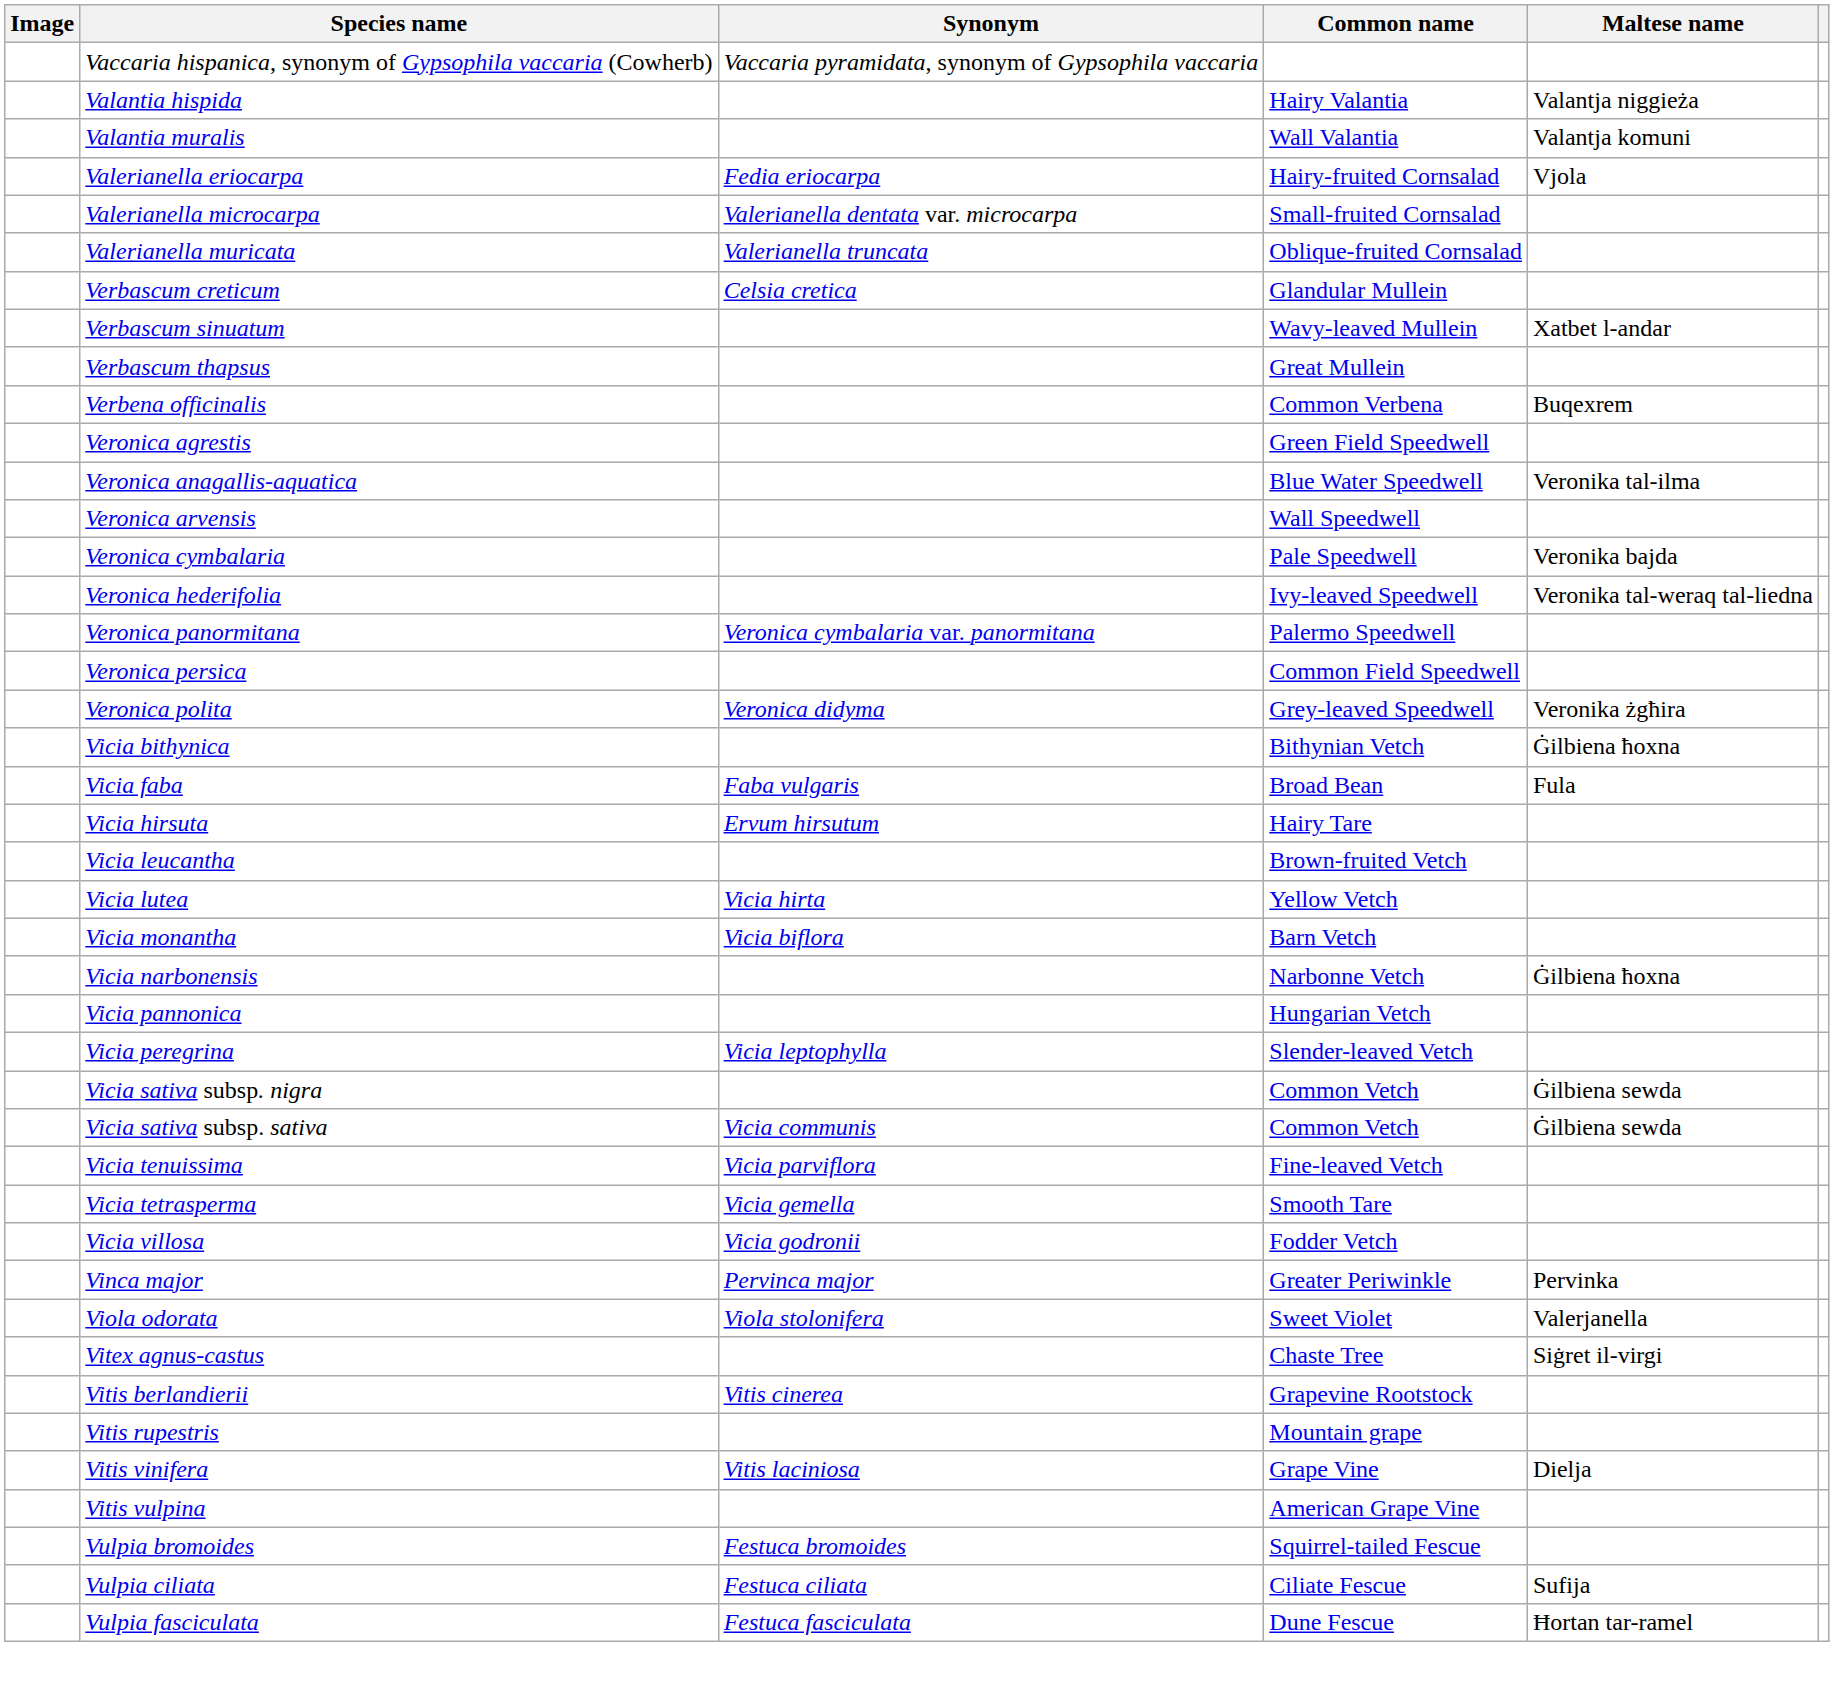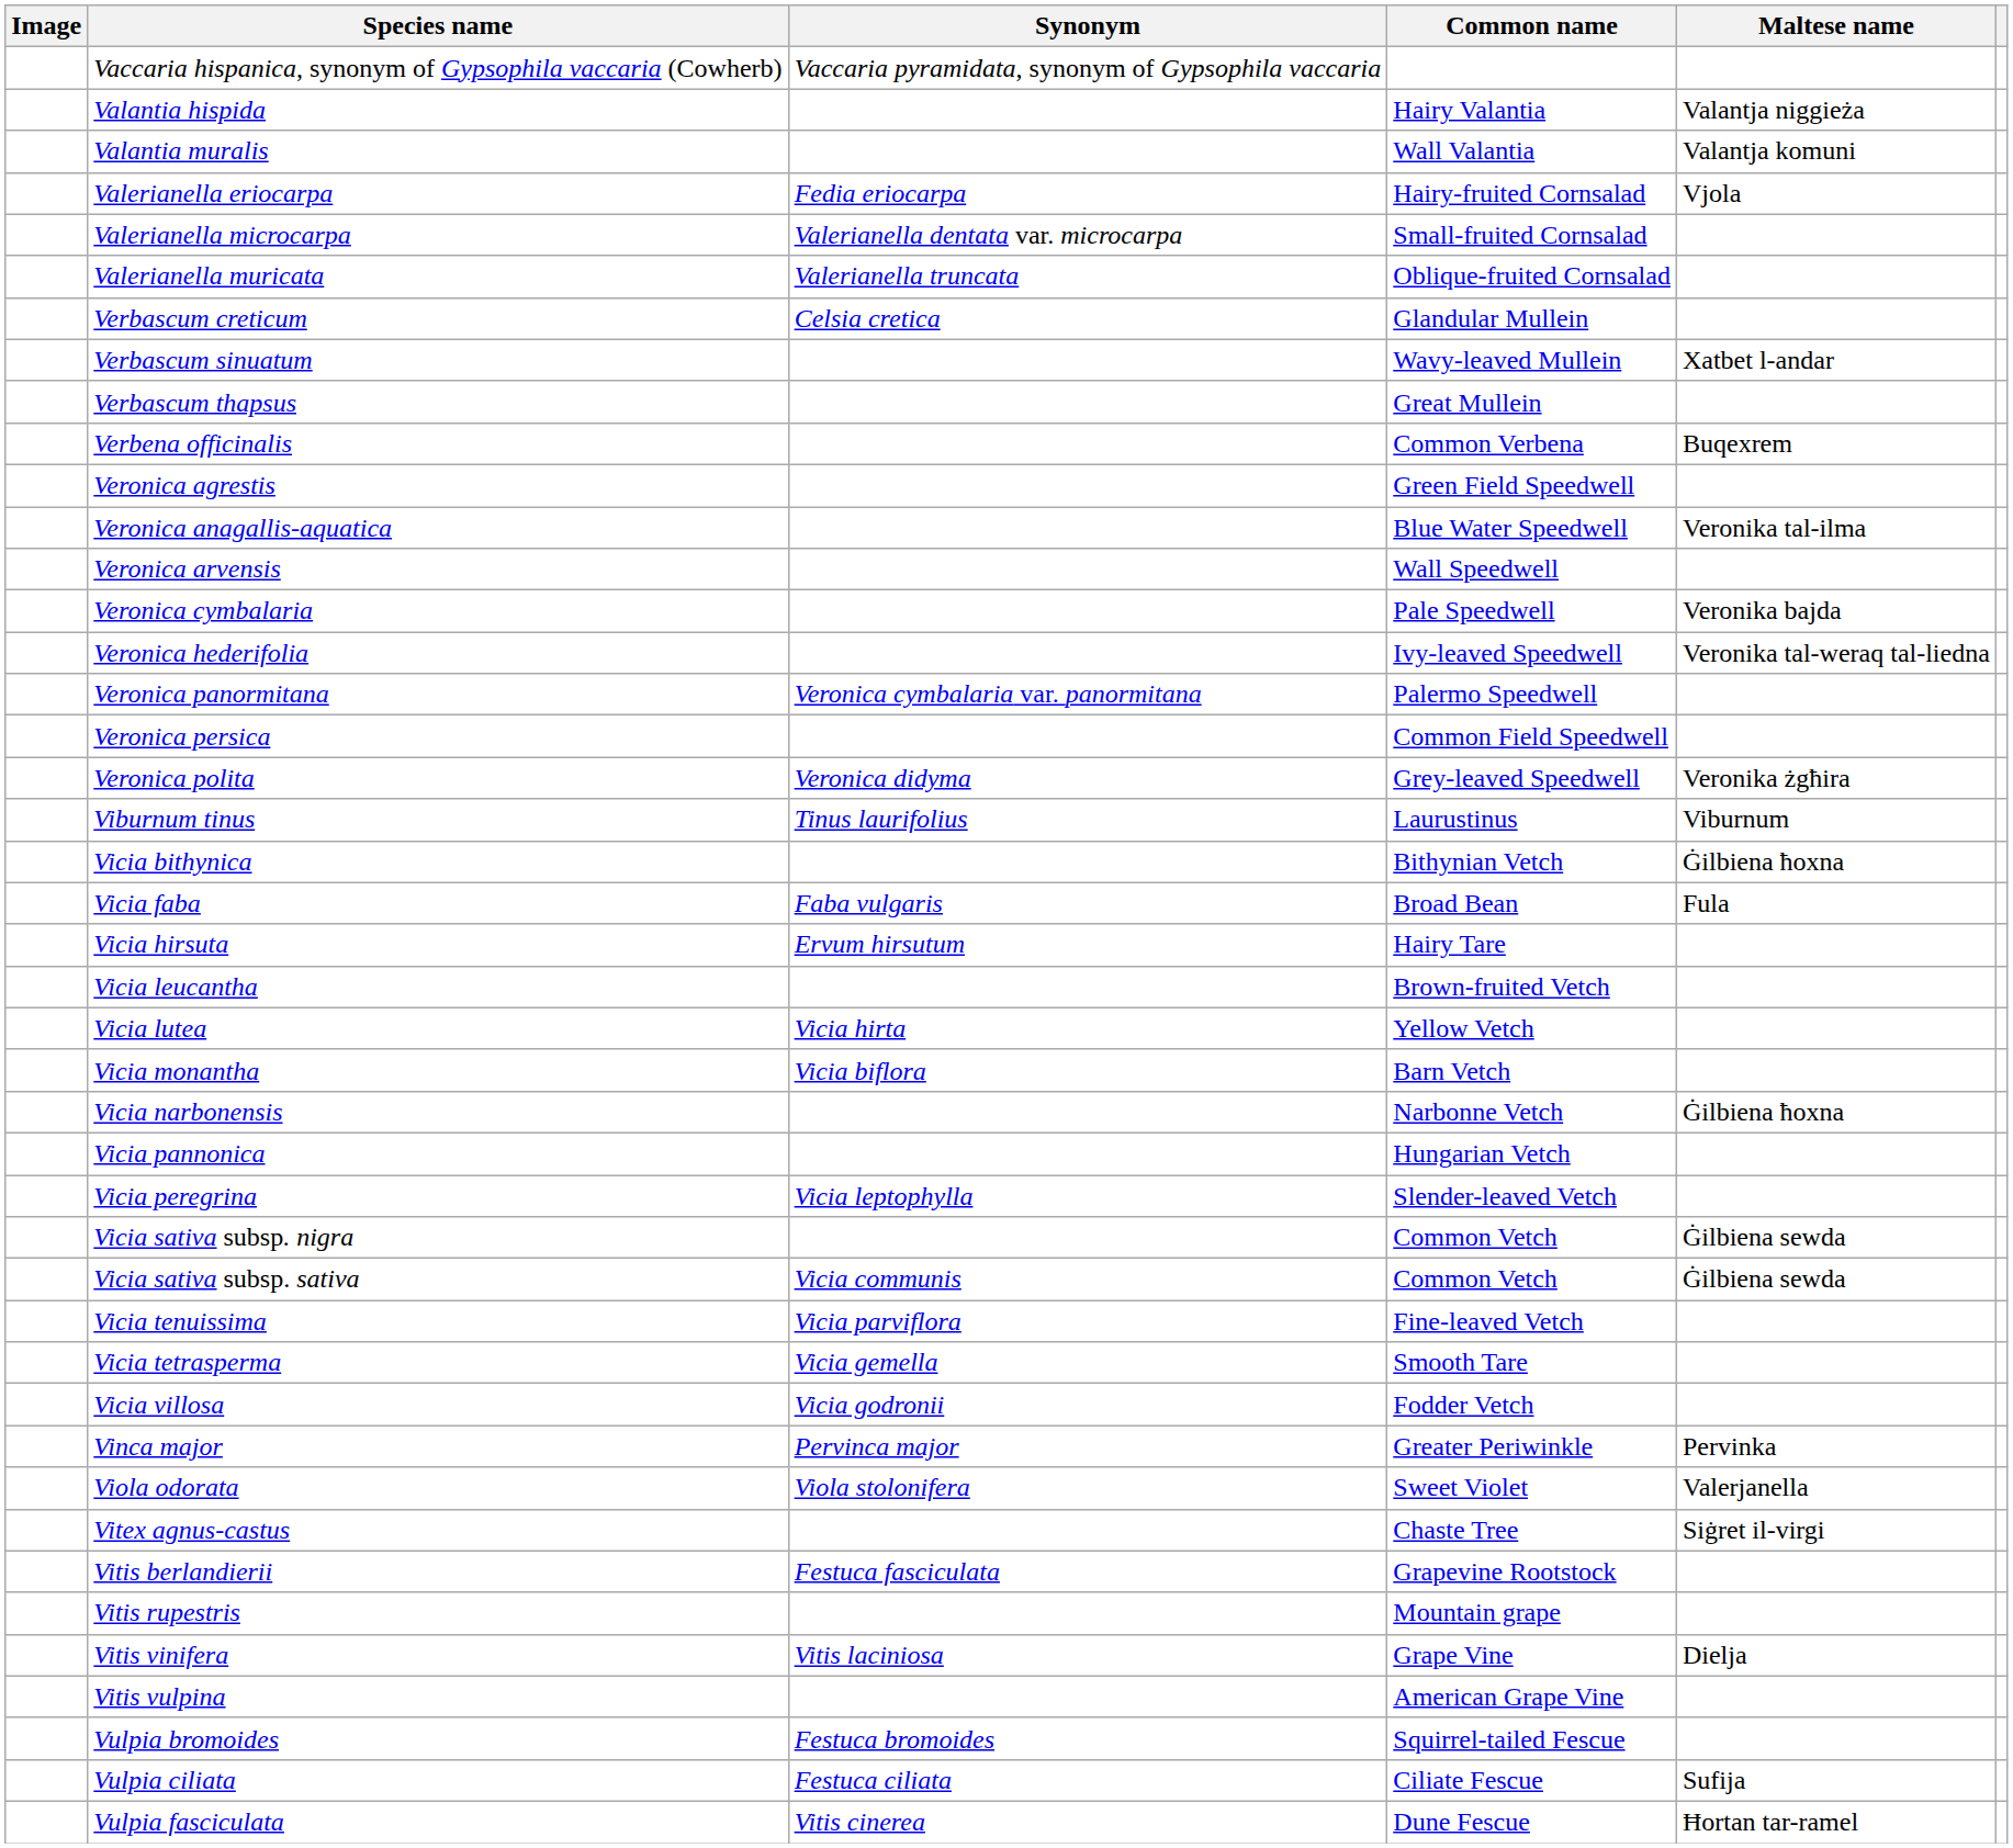 <table class="wikitable" style="background: white">
 <tr>
 <th>Image</th>
 <th>Species name</th>
 <th>Synonym</th>
 <th>Common name</th>
 <th>Maltese name</th>
 <th></th>
 </tr>
 <tr>
 <td></td>
 <td><em>Vaccaria hispanica</em>, synonym of <em><a href='#'>Gypsophila vaccaria</a></em> (Cowherb)</td>
 <td><em>Vaccaria pyramidata</em>, synonym of <em>Gypsophila vaccaria</em></td>
 <td></td>
 <td></td>
 </tr>
 <tr>
 <td></td>
 <td><em><a href='#'>Valantia hispida</a></em></td>
 <td></td>
 <td><a href='#'>Hairy Valantia</a></td>
 <td>Valantja niggieża</td>
 <td></td>
 </tr>
 <tr>
 <td></td>
 <td><em><a href='#'>Valantia muralis</a></em></td>
 <td></td>
 <td><a href='#'>Wall Valantia</a></td>
 <td>Valantja komuni</td>
 <td></td>
 </tr>
 <tr>
 <td></td>
 <td><em><a href='#'>Valerianella eriocarpa</a></em></td>
 <td><em><a href='#'>Fedia eriocarpa</a></em></td>
 <td><a href='#'>Hairy-fruited Cornsalad</a></td>
 <td>Vjola</td>
 <td></td>
 </tr>
 <tr>
 <td></td>
 <td><em><a href='#'>Valerianella microcarpa</a></em></td>
 <td><em><a href='#'>Valerianella dentata</a></em> var. <em>microcarpa</em></td>
 <td><a href='#'>Small-fruited Cornsalad</a></td>
 <td></td>
 <td></td>
 </tr>
 <tr>
 <td></td>
 <td><em><a href='#'>Valerianella muricata</a></em></td>
 <td><em><a href='#'>Valerianella truncata</a></em></td>
 <td><a href='#'>Oblique-fruited Cornsalad</a></td>
 <td></td>
 <td></td>
 </tr>
 <tr>
 <td></td>
 <td><em><a href='#'>Verbascum creticum</a></em></td>
 <td><em><a href='#'>Celsia cretica</a></em></td>
 <td><a href='#'>Glandular Mullein</a></td>
 <td></td>
 <td></td>
 </tr>
 <tr>
 <td></td>
 <td><em><a href='#'>Verbascum sinuatum</a></em></td>
 <td></td>
 <td><a href='#'>Wavy-leaved Mullein</a></td>
 <td>Xatbet l-andar</td>
 <td></td>
 </tr>
 <tr>
 <td></td>
 <td><em><a href='#'>Verbascum thapsus</a></em></td>
 <td></td>
 <td><a href='#'>Great Mullein</a></td>
 <td></td>
 <td></td>
 </tr>
 <tr>
 <td></td>
 <td><em><a href='#'>Verbena officinalis</a></em></td>
 <td></td>
 <td><a href='#'>Common Verbena</a></td>
 <td>Buqexrem</td>
 <td></td>
 </tr>
 <tr>
 <td></td>
 <td><em><a href='#'>Veronica agrestis</a></em></td>
 <td></td>
 <td><a href='#'>Green Field Speedwell</a></td>
 <td></td>
 <td></td>
 </tr>
 <tr>
 <td></td>
 <td><em><a href='#'>Veronica anagallis-aquatica</a></em></td>
 <td></td>
 <td><a href='#'>Blue Water Speedwell</a></td>
 <td>Veronika tal-ilma</td>
 <td></td>
 </tr>
 <tr>
 <td></td>
 <td><em><a href='#'>Veronica arvensis</a></em></td>
 <td></td>
 <td><a href='#'>Wall Speedwell</a></td>
 <td></td>
 <td></td>
 </tr>
 <tr>
 <td></td>
 <td><em><a href='#'>Veronica cymbalaria</a></em></td>
 <td></td>
 <td><a href='#'>Pale Speedwell</a></td>
 <td>Veronika bajda</td>
 <td></td>
 </tr>
 <tr>
 <td></td>
 <td><em><a href='#'>Veronica hederifolia</a></em></td>
 <td></td>
 <td><a href='#'>Ivy-leaved Speedwell</a></td>
 <td>Veronika tal-weraq tal-liedna</td>
 <td></td>
 </tr>
 <tr>
 <td></td>
 <td><em><a href='#'>Veronica panormitana</a></em></td>
 <td><a href='#'><em>Veronica cymbalaria</em> var. <em>panormitana </em></a></td>
 <td><a href='#'>Palermo Speedwell</a></td>
 <td></td>
 <td></td>
 </tr>
 <tr>
 <td></td>
 <td><em><a href='#'>Veronica persica</a></em></td>
 <td></td>
 <td><a href='#'>Common Field Speedwell</a></td>
 <td></td>
 <td></td>
 </tr>
 <tr>
 <td></td>
 <td><em><a href='#'>Veronica polita</a></em></td>
 <td><em><a href='#'>Veronica didyma</a></em></td>
 <td><a href='#'>Grey-leaved Speedwell</a></td>
 <td>Veronika żgħira</td>
 <td></td>
 </tr>
 <tr>
 <td></td>
+<td><em><a href='#'>Viburnum tinus</a></em></td>
+<td><em><a href='#'>Tinus laurifolius</a></em></td>
+<td><a href='#'>Laurustinus</a></td>
+<td>Viburnum</td>
+<td></td>
+</tr>
+<tr>
+<td></td>
 <td><em><a href='#'>Vicia bithynica</a></em></td>
 <td></td>
 <td><a href='#'>Bithynian Vetch</a></td>
 <td>Ġilbiena ħoxna</td>
 <td></td>
 </tr>
 <tr>
 <td></td>
 <td><em><a href='#'>Vicia faba</a></em></td>
 <td><em><a href='#'>Faba vulgaris</a></em></td>
 <td><a href='#'>Broad Bean</a></td>
 <td>Fula</td>
 <td></td>
 </tr>
 <tr>
 <td></td>
 <td><em><a href='#'>Vicia hirsuta</a></em></td>
 <td><em><a href='#'>Ervum hirsutum</a></em></td>
 <td><a href='#'>Hairy Tare</a></td>
 <td></td>
 <td></td>
 </tr>
 <tr>
 <td></td>
 <td><em><a href='#'>Vicia leucantha</a></em></td>
 <td></td>
 <td><a href='#'>Brown-fruited Vetch</a></td>
 <td></td>
 <td></td>
 </tr>
 <tr>
 <td></td>
 <td><em><a href='#'>Vicia lutea</a></em></td>
 <td><em><a href='#'>Vicia hirta</a></em></td>
 <td><a href='#'>Yellow Vetch</a></td>
 <td></td>
 <td></td>
 </tr>
 <tr>
 <td></td>
 <td><em><a href='#'>Vicia monantha</a></em></td>
 <td><em><a href='#'>Vicia biflora</a></em></td>
 <td><a href='#'>Barn Vetch</a></td>
 <td></td>
 <td></td>
 </tr>
 <tr>
 <td></td>
 <td><em><a href='#'>Vicia narbonensis</a></em></td>
 <td></td>
 <td><a href='#'>Narbonne Vetch</a></td>
 <td>Ġilbiena ħoxna</td>
 <td></td>
 </tr>
 <tr>
 <td></td>
 <td><em><a href='#'>Vicia pannonica</a></em></td>
 <td></td>
 <td><a href='#'>Hungarian Vetch</a></td>
 <td></td>
 <td></td>
 </tr>
 <tr>
 <td></td>
 <td><em><a href='#'>Vicia peregrina</a></em></td>
 <td><em><a href='#'>Vicia leptophylla</a></em></td>
 <td><a href='#'>Slender-leaved Vetch</a></td>
 <td></td>
 <td></td>
 </tr>
 <tr>
 <td></td>
 <td><em><a href='#'>Vicia sativa</a></em> subsp<em>. nigra</em></td>
 <td></td>
 <td><a href='#'>Common Vetch</a></td>
 <td>Ġilbiena sewda</td>
 <td></td>
 </tr>
 <tr>
 <td></td>
 <td><em><a href='#'>Vicia sativa</a></em> subsp. <em>sativa</em></td>
 <td><em><a href='#'>Vicia communis</a></em></td>
 <td><a href='#'>Common Vetch</a></td>
 <td>Ġilbiena sewda</td>
 <td></td>
 </tr>
 <tr>
 <td></td>
 <td><em><a href='#'>Vicia tenuissima</a></em></td>
 <td><em><a href='#'>Vicia parviflora</a></em></td>
 <td><a href='#'>Fine-leaved Vetch</a></td>
 <td></td>
 <td></td>
 </tr>
 <tr>
 <td></td>
 <td><em><a href='#'>Vicia tetrasperma</a></em></td>
 <td><em><a href='#'>Vicia gemella</a></em></td>
 <td><a href='#'>Smooth Tare</a></td>
 <td></td>
 <td></td>
 </tr>
 <tr>
 <td></td>
 <td><em><a href='#'>Vicia villosa</a></em></td>
 <td><em><a href='#'>Vicia godronii</a></em></td>
 <td><a href='#'>Fodder Vetch</a></td>
 <td></td>
 <td></td>
 </tr>
 <tr>
 <td></td>
 <td><em><a href='#'>Vinca major</a></em></td>
 <td><em><a href='#'>Pervinca major</a></em></td>
 <td><a href='#'>Greater Periwinkle</a></td>
 <td>Pervinka</td>
 <td></td>
 </tr>
 <tr>
 <td></td>
 <td><em><a href='#'>Viola odorata</a></em></td>
 <td><em><a href='#'>Viola stolonifera</a></em></td>
 <td><a href='#'>Sweet Violet</a></td>
 <td>Valerjanella</td>
 <td></td>
 </tr>
 <tr>
 <td></td>
 <td><em><a href='#'>Vitex agnus-castus</a></em></td>
 <td></td>
 <td><a href='#'>Chaste Tree</a></td>
 <td>Siġret il-virgi</td>
 <td></td>
 </tr>
 <tr>
 <td></td>
 <td><em><a href='#'>Vitis berlandierii</a></em></td>
-<td><em><a href='#'>Vitis cinerea</a></em></td>
+<td><em><a href='#'>Festuca fasciculata</a></em></td>
 <td><a href='#'>Grapevine Rootstock</a></td>
 <td></td>
 <td></td>
 </tr>
 <tr>
 <td></td>
 <td><em><a href='#'>Vitis rupestris</a></em></td>
 <td></td>
 <td><a href='#'>Mountain grape</a></td>
 <td></td>
 <td></td>
 </tr>
 <tr>
 <td></td>
 <td><em><a href='#'>Vitis vinifera</a></em></td>
 <td><em><a href='#'>Vitis laciniosa</a></em></td>
 <td><a href='#'>Grape Vine</a></td>
 <td>Dielja</td>
 <td></td>
 </tr>
 <tr>
 <td></td>
 <td><em><a href='#'>Vitis vulpina</a></em></td>
 <td></td>
 <td><a href='#'>American Grape Vine</a></td>
 <td></td>
 <td></td>
 </tr>
 <tr>
 <td></td>
 <td><em><a href='#'>Vulpia bromoides</a></em></td>
 <td><em><a href='#'>Festuca bromoides</a></em></td>
 <td><a href='#'>Squirrel-tailed Fescue</a></td>
 <td></td>
 <td></td>
 </tr>
 <tr>
 <td></td>
 <td><em><a href='#'>Vulpia ciliata</a></em></td>
 <td><em><a href='#'>Festuca ciliata</a></em></td>
 <td><a href='#'>Ciliate Fescue</a></td>
 <td>Sufija</td>
 <td></td>
 </tr>
 <tr>
 <td></td>
 <td><em><a href='#'>Vulpia fasciculata</a></em></td>
-<td><em><a href='#'>Festuca fasciculata</a></em></td>
+<td><em><a href='#'>Vitis cinerea</a></em></td>
 <td><a href='#'>Dune Fescue</a></td>
 <td>Ħortan tar-ramel</td>
 <td></td>
 </tr>
 </table>
